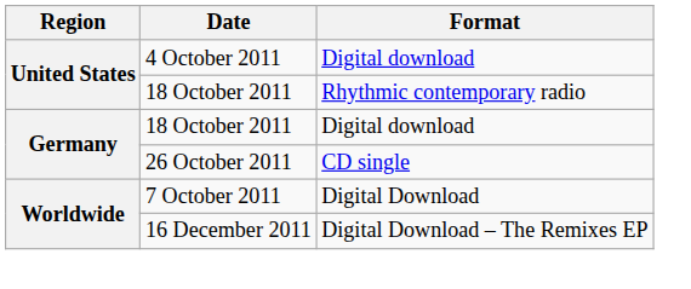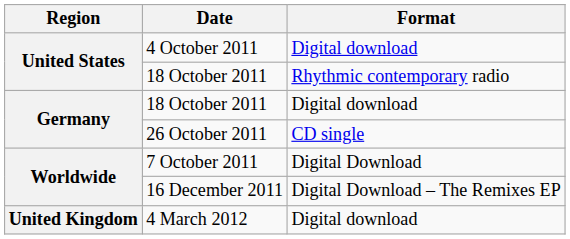 <table class="wikitable plainrowheaders">
 <tr>
 <th>Region</th>
 <th>Date</th>
 <th>Format</th>
 </tr>
 <tr>
 <th scope="row" rowspan="2">United States</th>
 <td>4 October 2011</td>
 <td><a href='#'>Digital download</a></td>
 </tr>
 <tr>
 <td>18 October 2011</td>
 <td><a href='#'>Rhythmic contemporary</a> radio</td>
 </tr>
 <tr>
 <th scope="row" rowspan="2">Germany</th>
 <td>18 October 2011</td>
 <td>Digital download</td>
 </tr>
 <tr>
 <td>26 October 2011</td>
 <td><a href='#'>CD single</a></td>
 </tr>
 <tr>
 <th scope="row" rowspan="2">Worldwide</th>
 <td>7 October 2011</td>
 <td>Digital Download</td>
 </tr>
 <tr>
 <td>16 December 2011</td>
 <td>Digital Download – The Remixes EP</td>
 </tr>
+<tr>
+<th scope="row">United Kingdom</th>
+<td>4 March 2012</td>
+<td>Digital download</td>
+</tr>
 </table>
